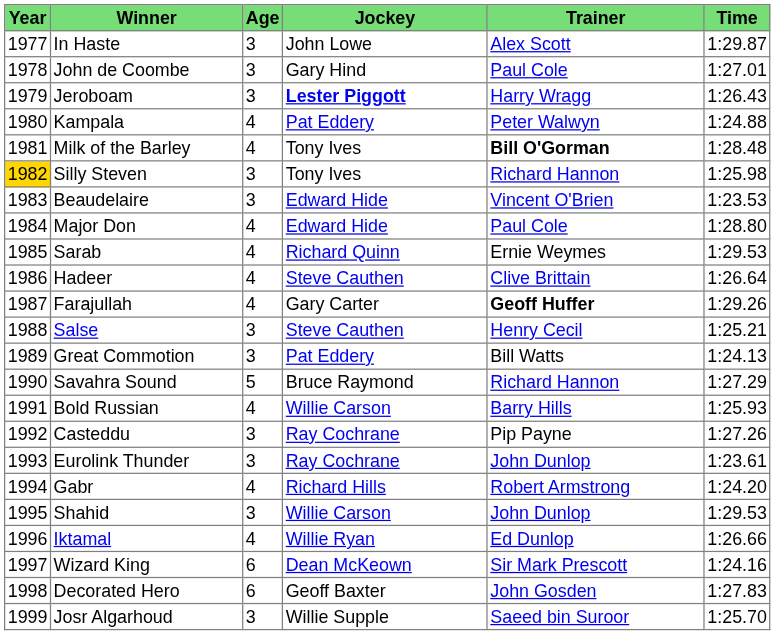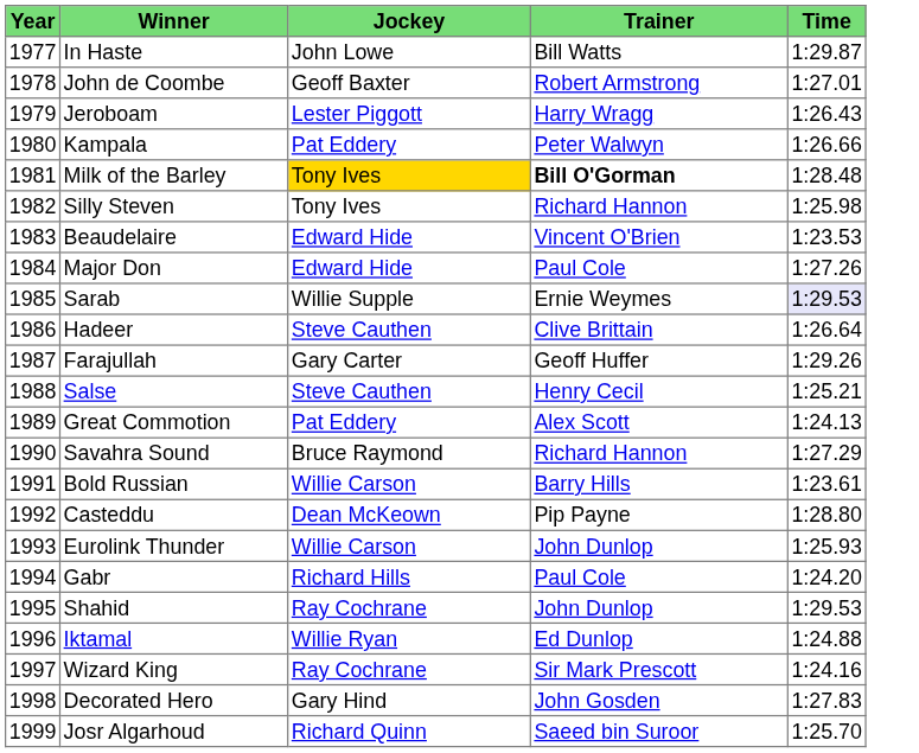 <table class = "sortable" | border="1" cellpadding="2" style="border-collapse: collapse; font-size:90%">
 <tr bgcolor="#77dd77" align="center">
 <th>Year</th>
 <th>Winner</th>
-<th>Age</th>
 <th>Jockey</th>
 <th>Trainer</th>
 <th>Time</th>
 </tr>
 <tr>
 <td>1977</td>
 <td width=150px>In Haste</td>
-<td>3</td>
 <td width=160px>John Lowe</td>
-<td><a href='#'>Alex Scott</a></td>
+<td width=170px>Bill Watts</td>
 <td>1:29.87</td>
 </tr>
 <tr>
 <td>1978</td>
 <td>John de Coombe</td>
-<td>3</td>
-<td>Gary Hind</td>
-<td><a href='#'>Paul Cole</a></td>
+<td>Geoff Baxter</td>
+<td><a href='#'>Robert Armstrong</a></td>
 <td>1:27.01</td>
 </tr>
 <tr>
 <td>1979</td>
 <td>Jeroboam</td>
-<td>3</td>
-<td><strong><a href='#'>Lester Piggott</a></strong></td>
+<td><a href='#'>Lester Piggott</a></td>
 <td><a href='#'>Harry Wragg</a></td>
 <td>1:26.43</td>
 </tr>
 <tr>
 <td>1980</td>
 <td>Kampala</td>
-<td>4</td>
 <td><a href='#'>Pat Eddery</a></td>
 <td><a href='#'>Peter Walwyn</a></td>
-<td>1:24.88</td>
+<td>1:26.66</td>
 </tr>
 <tr>
 <td>1981</td>
 <td>Milk of the Barley</td>
-<td>4</td>
-<td>Tony Ives</td>
+<td style="background: gold;">Tony Ives</td>
 <td><strong>Bill O'Gorman</strong></td>
 <td>1:28.48</td>
 </tr>
 <tr>
-<td style="background: gold;">1982</td>
+<td>1982</td>
 <td>Silly Steven</td>
-<td>3</td>
 <td>Tony Ives</td>
 <td><a href='#'>Richard Hannon</a></td>
 <td>1:25.98</td>
 </tr>
 <tr>
 <td>1983</td>
 <td>Beaudelaire</td>
-<td>3</td>
 <td><a href='#'>Edward Hide</a></td>
 <td><a href='#'>Vincent O'Brien</a></td>
 <td>1:23.53</td>
 </tr>
 <tr>
 <td>1984</td>
 <td>Major Don</td>
-<td>4</td>
 <td><a href='#'>Edward Hide</a></td>
 <td><a href='#'>Paul Cole</a></td>
-<td>1:28.80</td>
+<td>1:27.26</td>
 </tr>
 <tr>
 <td>1985</td>
 <td>Sarab</td>
-<td>4</td>
-<td><a href='#'>Richard Quinn</a></td>
+<td>Willie Supple</td>
 <td>Ernie Weymes</td>
-<td>1:29.53</td>
+<td style="background: lavender;">1:29.53</td>
 </tr>
 <tr>
 <td>1986</td>
 <td>Hadeer</td>
-<td>4</td>
 <td><a href='#'>Steve Cauthen</a></td>
 <td><a href='#'>Clive Brittain</a></td>
 <td>1:26.64</td>
 </tr>
 <tr>
 <td>1987</td>
 <td>Farajullah</td>
-<td>4</td>
 <td>Gary Carter</td>
-<td><strong>Geoff Huffer</strong></td>
+<td>Geoff Huffer</td>
 <td>1:29.26</td>
 </tr>
 <tr>
 <td>1988</td>
 <td><a href='#'>Salse</a></td>
-<td>3</td>
 <td><a href='#'>Steve Cauthen</a></td>
 <td><a href='#'>Henry Cecil</a></td>
 <td>1:25.21</td>
 </tr>
 <tr>
 <td>1989</td>
 <td>Great Commotion</td>
-<td>3</td>
 <td><a href='#'>Pat Eddery</a></td>
-<td width=170px>Bill Watts</td>
+<td><a href='#'>Alex Scott</a></td>
 <td>1:24.13</td>
 </tr>
 <tr>
 <td>1990</td>
 <td>Savahra Sound</td>
-<td>5</td>
 <td>Bruce Raymond</td>
 <td><a href='#'>Richard Hannon</a></td>
 <td>1:27.29</td>
 </tr>
 <tr>
 <td>1991</td>
 <td>Bold Russian</td>
-<td>4</td>
 <td><a href='#'>Willie Carson</a></td>
 <td><a href='#'>Barry Hills</a></td>
-<td>1:25.93</td>
+<td>1:23.61</td>
 </tr>
 <tr>
 <td>1992</td>
 <td>Casteddu</td>
-<td>3</td>
-<td><a href='#'>Ray Cochrane</a></td>
+<td><a href='#'>Dean McKeown</a></td>
 <td>Pip Payne</td>
-<td>1:27.26</td>
+<td>1:28.80</td>
 </tr>
 <tr>
 <td>1993</td>
 <td>Eurolink Thunder</td>
-<td>3</td>
-<td><a href='#'>Ray Cochrane</a></td>
+<td><a href='#'>Willie Carson</a></td>
 <td><a href='#'>John Dunlop</a></td>
-<td>1:23.61</td>
+<td>1:25.93</td>
 </tr>
 <tr>
 <td>1994</td>
 <td>Gabr</td>
-<td>4</td>
 <td><a href='#'>Richard Hills</a></td>
-<td><a href='#'>Robert Armstrong</a></td>
+<td><a href='#'>Paul Cole</a></td>
 <td>1:24.20</td>
 </tr>
 <tr>
 <td>1995</td>
 <td>Shahid</td>
-<td>3</td>
-<td><a href='#'>Willie Carson</a></td>
+<td><a href='#'>Ray Cochrane</a></td>
 <td><a href='#'>John Dunlop</a></td>
 <td>1:29.53</td>
 </tr>
 <tr>
 <td>1996</td>
 <td><a href='#'>Iktamal</a></td>
-<td>4</td>
 <td><a href='#'>Willie Ryan</a></td>
 <td><a href='#'>Ed Dunlop</a></td>
-<td>1:26.66</td>
+<td>1:24.88</td>
 </tr>
 <tr>
 <td>1997</td>
 <td>Wizard King</td>
-<td>6</td>
-<td><a href='#'>Dean McKeown</a></td>
+<td><a href='#'>Ray Cochrane</a></td>
 <td><a href='#'>Sir Mark Prescott</a></td>
 <td>1:24.16</td>
 </tr>
 <tr>
 <td>1998</td>
 <td>Decorated Hero</td>
-<td>6</td>
-<td>Geoff Baxter</td>
+<td>Gary Hind</td>
 <td><a href='#'>John Gosden</a></td>
 <td>1:27.83</td>
 </tr>
 <tr>
 <td>1999</td>
 <td>Josr Algarhoud</td>
-<td>3</td>
-<td>Willie Supple</td>
+<td><a href='#'>Richard Quinn</a></td>
 <td><a href='#'>Saeed bin Suroor</a></td>
 <td>1:25.70</td>
 </tr>
 </table>
